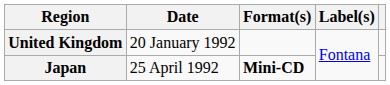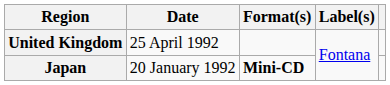 <table class="wikitable plainrowheaders">
 <tr>
 <th scope="col">Region</th>
 <th scope="col">Date</th>
 <th scope="col">Format(s)</th>
 <th scope="col">Label(s)</th>
 <th scope="col"></th>
 </tr>
 <tr>
 <th scope="row">United Kingdom</th>
-<td>20 January 1992</td>
+<td>25 April 1992</td>
 <td></td>
 <td rowspan="2"><a href='#'>Fontana</a></td>
 <td></td>
 </tr>
 <tr>
 <th scope="row">Japan</th>
-<td>25 April 1992</td>
+<td>20 January 1992</td>
 <td><strong>Mini-CD</strong></td>
 <td></td>
 </tr>
 </table>
